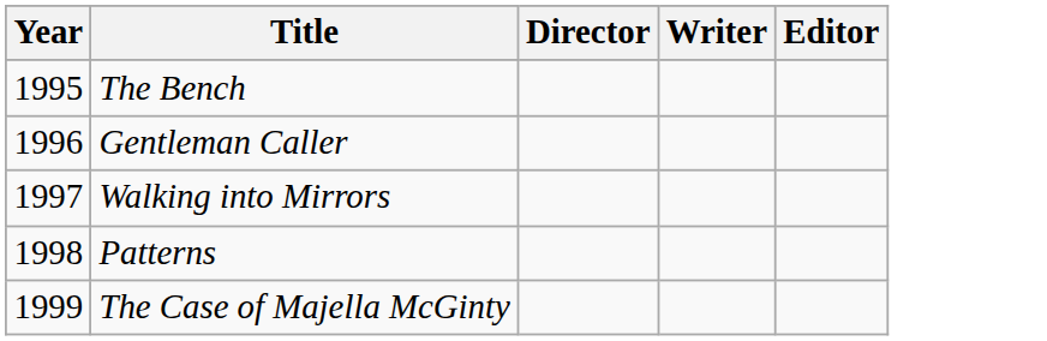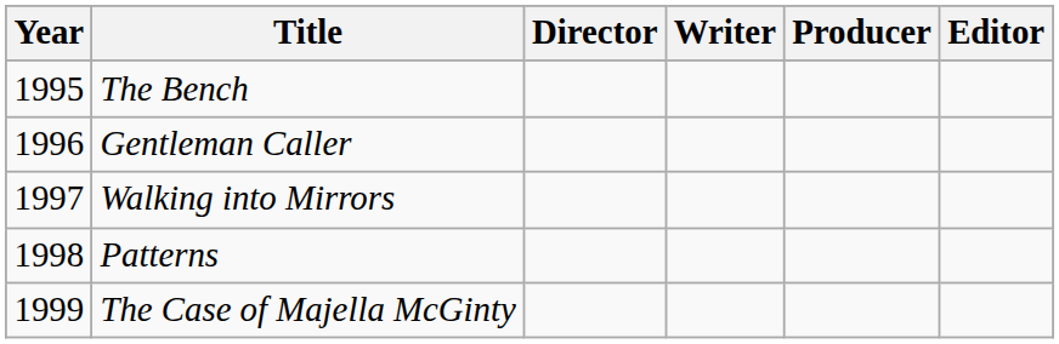 <table class="wikitable">
 <tr>
 <th>Year</th>
 <th>Title</th>
 <th>Director</th>
 <th>Writer</th>
+<th>Producer</th>
 <th>Editor</th>
 </tr>
 <tr>
 <td>1995</td>
 <td><em>The Bench</em></td>
+<td></td>
 <td></td>
 <td></td>
 <td></td>
 </tr>
 <tr>
 <td>1996</td>
 <td><em>Gentleman Caller</em></td>
 <td></td>
 <td></td>
 <td></td>
+<td></td>
 </tr>
 <tr>
 <td>1997</td>
 <td><em>Walking into Mirrors</em></td>
+<td></td>
 <td></td>
 <td></td>
 <td></td>
 </tr>
 <tr>
 <td>1998</td>
 <td><em>Patterns</em></td>
 <td></td>
 <td></td>
 <td></td>
+<td></td>
 </tr>
 <tr>
 <td>1999</td>
 <td><em>The Case of Majella McGinty</em></td>
 <td></td>
 <td></td>
 <td></td>
+<td></td>
 </tr>
 </table>
